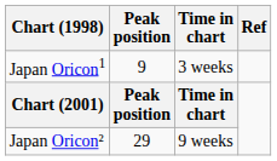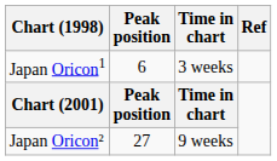 <table class="wikitable">
 <tr>
 <th>Chart (1998)</th>
 <th>Peak<br>position</th>
 <th>Time in<br>chart</th>
 <th>Ref</th>
 </tr>
 <tr>
 <td>Japan <a href='#'>Oricon</a><sup>1</sup></td>
-<td align="center">9</td>
+<td align="center">6</td>
 <td>3 weeks</td>
 <td></td>
 </tr>
 <tr>
 <th>Chart (2001)</th>
 <th>Peak<br>position</th>
 <th>Time in<br>chart</th>
 </tr>
 <tr>
 <td>Japan <a href='#'>Oricon</a>²</td>
-<td align="center">29</td>
+<td align="center">27</td>
 <td>9 weeks</td>
 </tr>
 </table>
